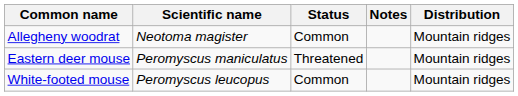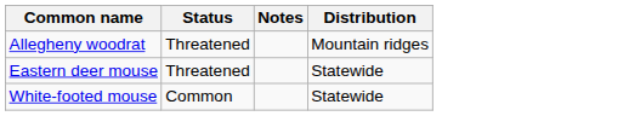 <table class="wikitable">
 <tr>
 <th>Common name</th>
-<th>Scientific name</th>
 <th>Status</th>
 <th>Notes</th>
 <th>Distribution</th>
 </tr>
 <tr>
 <td><a href='#'>Allegheny woodrat</a></td>
-<td><em>Neotoma magister</em></td>
-<td>Common</td>
+<td>Threatened</td>
 <td></td>
 <td>Mountain ridges</td>
 </tr>
 <tr>
 <td><a href='#'>Eastern deer mouse</a></td>
-<td><em>Peromyscus maniculatus</em></td>
 <td>Threatened</td>
 <td></td>
-<td>Mountain ridges</td>
+<td>Statewide</td>
 </tr>
 <tr>
 <td><a href='#'>White-footed mouse</a></td>
-<td><em>Peromyscus leucopus</em></td>
 <td>Common</td>
 <td></td>
-<td>Mountain ridges</td>
+<td>Statewide</td>
 </tr>
 </table>
